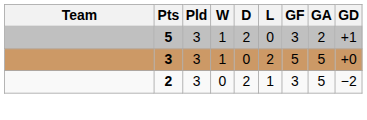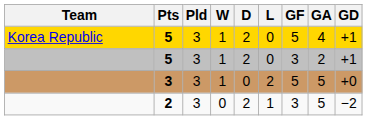 <table class="wikitable" style="text-align: center;">
 <tr>
 <th width=165>Team</th>
 <th width=20>Pts</th>
 <th width=20>Pld</th>
 <th width=20>W</th>
 <th width=20>D</th>
 <th width=20>L</th>
 <th width=20>GF</th>
 <th width=20>GA</th>
 <th width=20>GD</th>
+</tr>
+<tr bgcolor=gold>
+<td style="text-align:left;"> <a href='#'>Korea Republic</a></td>
+<td><strong>5</strong></td>
+<td>3</td>
+<td>1</td>
+<td>2</td>
+<td>0</td>
+<td>5</td>
+<td>4</td>
+<td>+1</td>
 </tr>
 <tr bgcolor=silver>
 <td style="text-align:left;"></td>
 <td><strong>5</strong></td>
 <td>3</td>
 <td>1</td>
 <td>2</td>
 <td>0</td>
 <td>3</td>
 <td>2</td>
 <td>+1</td>
 </tr>
 <tr bgcolor="#cc9966">
 <td style="text-align:left;"></td>
 <td><strong>3</strong></td>
 <td>3</td>
 <td>1</td>
 <td>0</td>
 <td>2</td>
 <td>5</td>
 <td>5</td>
 <td>+0</td>
 </tr>
 <tr>
 <td style="text-align:left;"></td>
 <td><strong>2</strong></td>
 <td>3</td>
 <td>0</td>
 <td>2</td>
 <td>1</td>
 <td>3</td>
 <td>5</td>
 <td>−2</td>
 </tr>
 </table>
